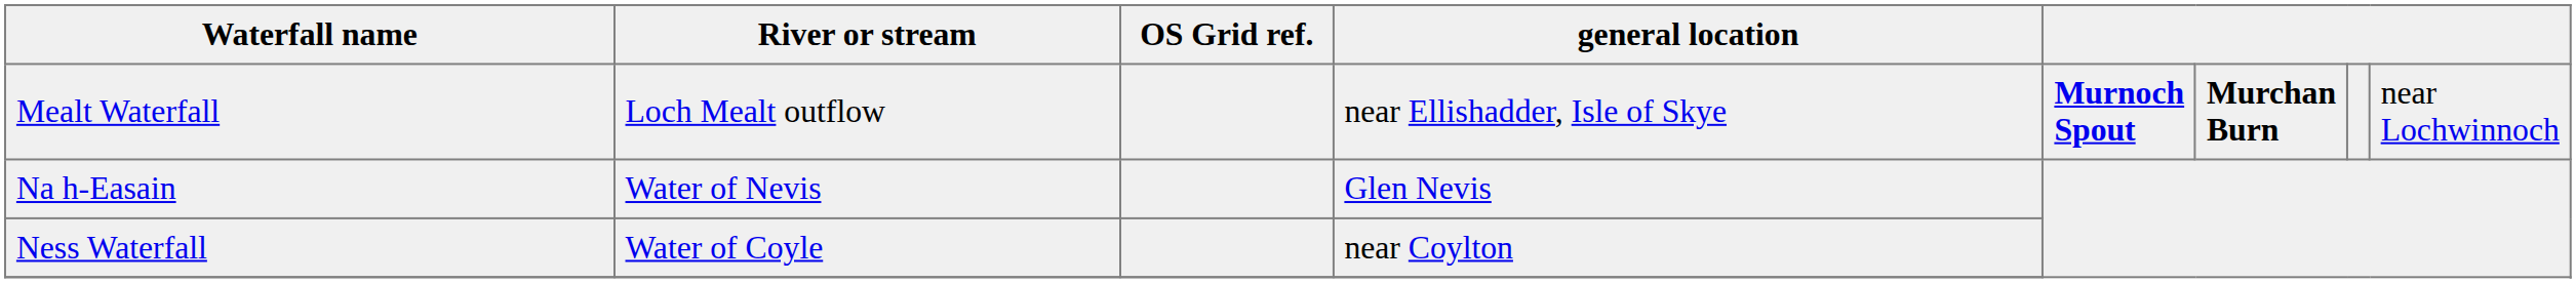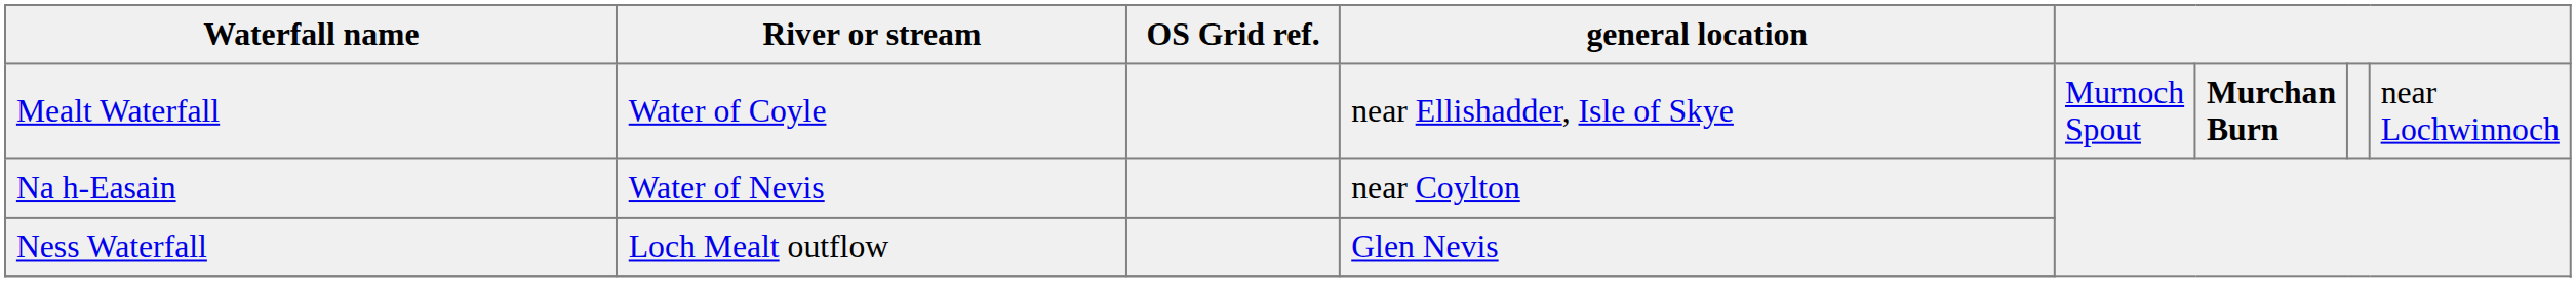 <table border=1 cellspacing=0 cellpadding=5 style="border-collapse: collapse; background:#f0f0f0;">
 <tr>
 <th width=30%>Waterfall name</th>
 <th width=25%>River or stream</th>
 <th width=10%>OS Grid ref.</th>
 <th width=35%>general location</th>
 </tr>
 <tr>
 <td><a href='#'>Mealt Waterfall</a></td>
-<td><a href='#'>Loch Mealt</a> outflow</td>
+<td><a href='#'>Water of Coyle</a></td>
 <td></td>
 <td>near <a href='#'>Ellishadder</a>, <a href='#'>Isle of Skye</a></td>
-<td><strong><a href='#'>Murnoch Spout</a></strong></td>
+<td><a href='#'>Murnoch Spout</a></td>
 <td><strong>Murchan Burn</strong></td>
 <td></td>
 <td>near <a href='#'>Lochwinnoch</a></td>
 </tr>
 <tr>
 <td><a href='#'>Na h-Easain</a></td>
 <td><a href='#'>Water of Nevis</a></td>
 <td></td>
-<td><a href='#'>Glen Nevis</a></td>
+<td>near <a href='#'>Coylton</a></td>
 </tr>
 <tr>
 <td><a href='#'>Ness Waterfall</a></td>
-<td><a href='#'>Water of Coyle</a></td>
+<td><a href='#'>Loch Mealt</a> outflow</td>
 <td></td>
-<td>near <a href='#'>Coylton</a></td>
+<td><a href='#'>Glen Nevis</a></td>
 </tr>
 <tr>
 </tr>
 </table>
